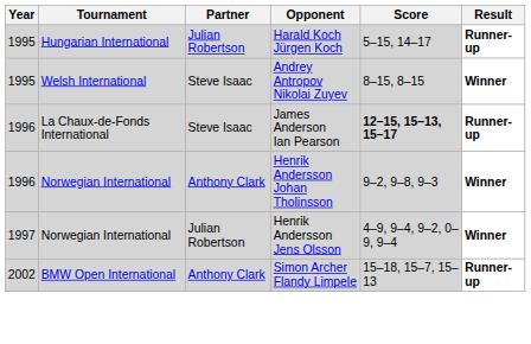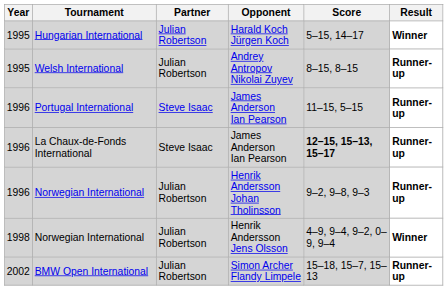 <table class="sortable wikitable" style="font-size: 90%;">
 <tr>
 <th>Year</th>
 <th>Tournament</th>
 <th>Partner</th>
 <th>Opponent</th>
 <th>Score</th>
 <th>Result</th>
 </tr>
 <tr style="background:#D5D5D5">
 <td align="center">1995</td>
 <td align="left"><a href='#'>Hungarian International</a></td>
 <td align="left"> <a href='#'>Julian Robertson</a></td>
 <td align="left"> <a href='#'>Harald Koch</a> <br>  <a href='#'>Jürgen Koch</a></td>
 <td align="left">5–15, 14–17</td>
-<td style="text-align:left; background:white"> <strong>Runner-up</strong></td>
+<td style="text-align:left; background:white"> <strong>Winner</strong></td>
 </tr>
 <tr style="background:#D5D5D5">
 <td align="center">1995</td>
 <td align="left"><a href='#'>Welsh International</a></td>
-<td align="left"> Steve Isaac</td>
+<td align="left"> Julian Robertson</td>
 <td align="left"> <a href='#'>Andrey Antropov</a> <br>  <a href='#'>Nikolai Zuyev</a></td>
 <td align="left">8–15, 8–15</td>
-<td style="text-align:left; background:white"> <strong>Winner</strong></td>
+<td style="text-align:left; background:white"> <strong>Runner-up</strong></td>
+</tr>
+<tr style="background:#D5D5D5">
+<td align="center">1996</td>
+<td align="left"><a href='#'>Portugal International</a></td>
+<td align="left"> <a href='#'>Steve Isaac</a></td>
+<td align="left"> <a href='#'>James Anderson</a> <br>  <a href='#'>Ian Pearson</a></td>
+<td align="left">11–15, 5–15</td>
+<td style="text-align:left; background:white"> <strong>Runner-up</strong></td>
 </tr>
 <tr style="background:#D5D5D5">
 <td align="center">1996</td>
 <td align="left">La Chaux-de-Fonds International</td>
 <td align="left"> Steve Isaac</td>
 <td align="left"> James Anderson <br>  Ian Pearson</td>
 <td align="left"><strong>12–15, 15–13, 15–17</strong></td>
 <td style="text-align:left; background:white"> <strong>Runner-up</strong></td>
 </tr>
 <tr style="background:#D5D5D5">
 <td align="center">1996</td>
 <td align="left"><a href='#'>Norwegian International</a></td>
-<td align="left"> <a href='#'>Anthony Clark</a></td>
+<td align="left"> Julian Robertson</td>
 <td align="left"> <a href='#'>Henrik Andersson</a> <br>  <a href='#'>Johan Tholinsson</a></td>
 <td align="left">9–2, 9–8, 9–3</td>
-<td style="text-align:left; background:white"> <strong>Winner</strong></td>
+<td style="text-align:left; background:white"> <strong>Runner-up</strong></td>
 </tr>
 <tr style="background:#D5D5D5">
-<td align="center">1997</td>
+<td align="center">1998</td>
 <td align="left">Norwegian International</td>
 <td align="left"> Julian Robertson</td>
 <td align="left"> Henrik Andersson <br>  <a href='#'>Jens Olsson</a></td>
 <td align="left">4–9, 9–4, 9–2, 0–9, 9–4</td>
 <td style="text-align:left; background:white"> <strong>Winner</strong></td>
 </tr>
 <tr style="background:#D5D5D5">
 <td align="center">2002</td>
 <td align="left"><a href='#'>BMW Open International</a></td>
-<td align="left"> <a href='#'>Anthony Clark</a></td>
+<td align="left"> Julian Robertson</td>
 <td align="left"> <a href='#'>Simon Archer</a> <br>  <a href='#'>Flandy Limpele</a></td>
 <td align="left">15–18, 15–7, 15–13</td>
 <td style="text-align:left; background:white"> <strong>Runner-up</strong></td>
 </tr>
 </table>
